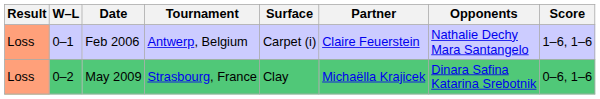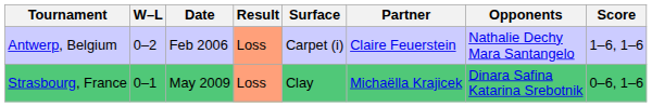 <table class="sortable wikitable">
 <tr>
-<th>Result</th>
+<th>Tournament</th>
 <th class="unsortable">W–L</th>
 <th>Date</th>
-<th>Tournament</th>
+<th>Result</th>
 <th>Surface</th>
 <th>Partner</th>
 <th>Opponents</th>
 <th class="unsortable">Score</th>
 </tr>
 <tr bgcolor=ccccff>
+<td><a href='#'>Antwerp</a>, Belgium</td>
+<td>0–2</td>
+<td>Feb 2006</td>
 <td style="background:#ffa07a;">Loss</td>
-<td>0–1</td>
-<td>Feb 2006</td>
-<td><a href='#'>Antwerp</a>, Belgium</td>
 <td>Carpet (i)</td>
 <td> <a href='#'>Claire Feuerstein</a></td>
 <td> <a href='#'>Nathalie Dechy</a> <br>  <a href='#'>Mara Santangelo</a></td>
 <td>1–6, 1–6</td>
 </tr>
 <tr bgcolor=50C878>
+<td><a href='#'>Strasbourg</a>, France</td>
+<td>0–1</td>
+<td>May 2009</td>
 <td style="background:#ffa07a;">Loss</td>
-<td>0–2</td>
-<td>May 2009</td>
-<td><a href='#'>Strasbourg</a>, France</td>
 <td>Clay</td>
 <td> <a href='#'>Michaëlla Krajicek</a></td>
 <td> <a href='#'>Dinara Safina</a> <br>  <a href='#'>Katarina Srebotnik</a></td>
 <td>0–6, 1–6</td>
 </tr>
 </table>
